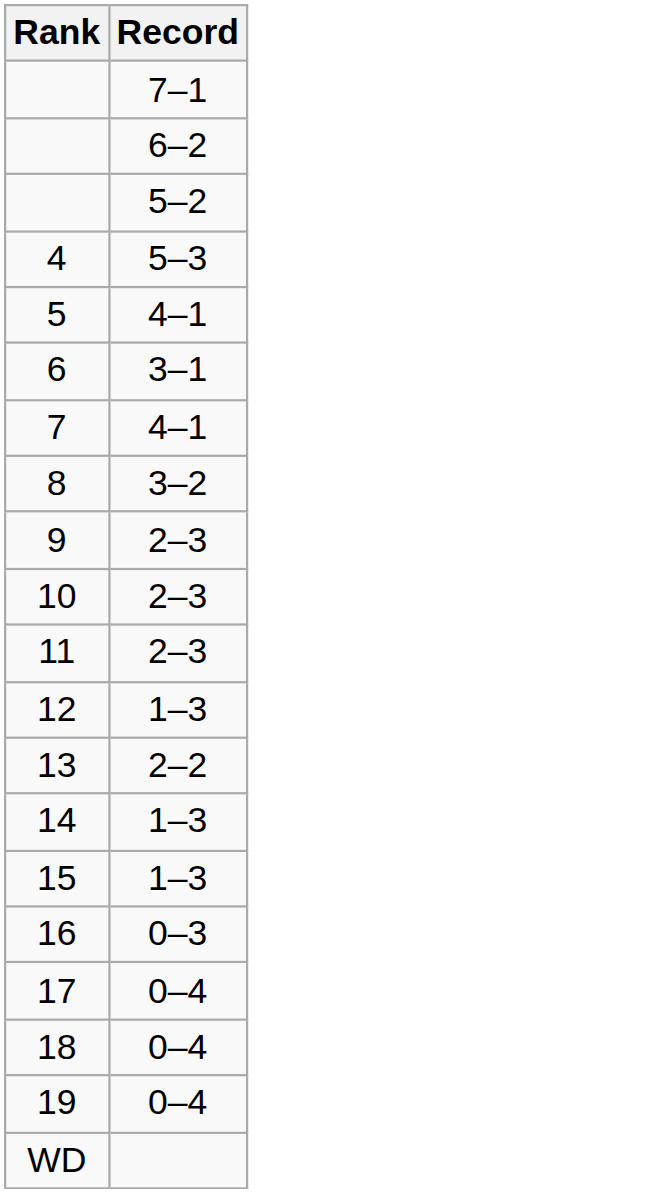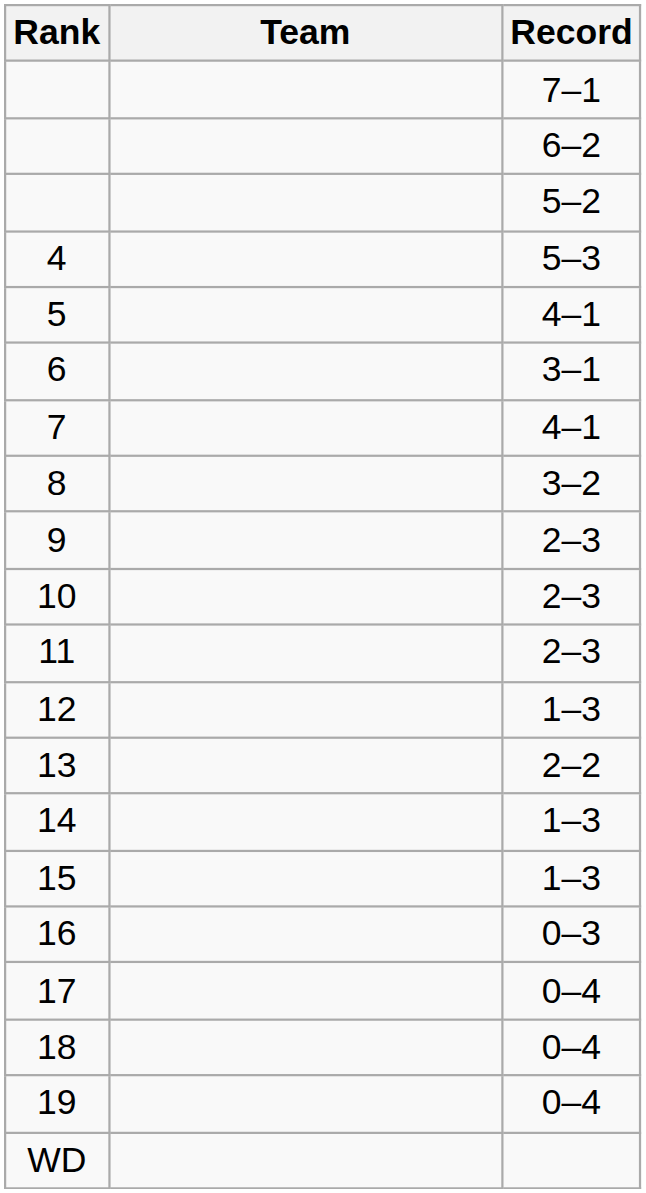 <table class="wikitable" style="text-align: center;">
 <tr>
 <th>Rank</th>
+<th width=170>Team</th>
 <th>Record</th>
 </tr>
 <tr>
 <td></td>
+<td align=left></td>
 <td>7–1</td>
 </tr>
 <tr>
 <td></td>
+<td align=left></td>
 <td>6–2</td>
 </tr>
 <tr>
 <td></td>
+<td align=left></td>
 <td>5–2</td>
 </tr>
 <tr>
 <td>4</td>
+<td align=left></td>
 <td>5–3</td>
 </tr>
 <tr>
 <td>5</td>
+<td align=left></td>
 <td>4–1</td>
 </tr>
 <tr>
 <td>6</td>
+<td align=left></td>
 <td>3–1</td>
 </tr>
 <tr>
 <td>7</td>
+<td align=left></td>
 <td>4–1</td>
 </tr>
 <tr>
 <td>8</td>
+<td align=left></td>
 <td>3–2</td>
 </tr>
 <tr>
 <td>9</td>
+<td align=left></td>
 <td>2–3</td>
 </tr>
 <tr>
 <td>10</td>
+<td align=left></td>
 <td>2–3</td>
 </tr>
 <tr>
 <td>11</td>
+<td align=left></td>
 <td>2–3</td>
 </tr>
 <tr>
 <td>12</td>
+<td align=left></td>
 <td>1–3</td>
 </tr>
 <tr>
 <td>13</td>
+<td align=left></td>
 <td>2–2</td>
 </tr>
 <tr>
 <td>14</td>
+<td align=left></td>
 <td>1–3</td>
 </tr>
 <tr>
 <td>15</td>
+<td align=left></td>
 <td>1–3</td>
 </tr>
 <tr>
 <td>16</td>
+<td align=left></td>
 <td>0–3</td>
 </tr>
 <tr>
 <td>17</td>
+<td align=left></td>
 <td>0–4</td>
 </tr>
 <tr>
 <td>18</td>
+<td align=left></td>
 <td>0–4</td>
 </tr>
 <tr>
 <td>19</td>
+<td align=left></td>
 <td>0–4</td>
 </tr>
 <tr>
 <td>WD</td>
+<td align=left></td>
 <td></td>
 </tr>
 </table>
